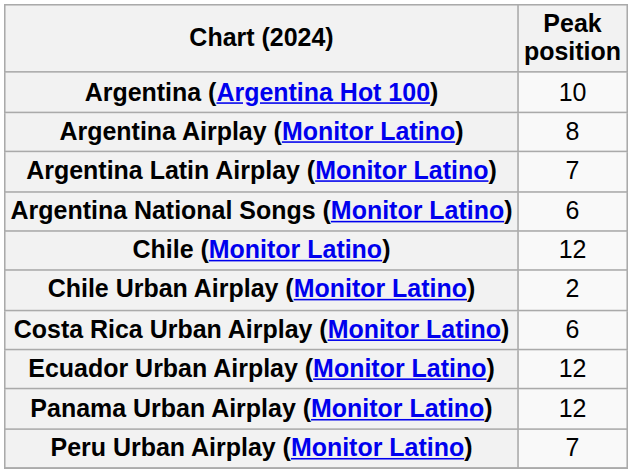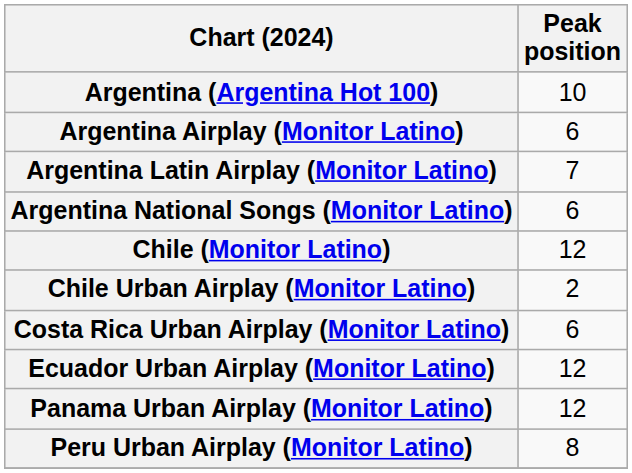 <table class="wikitable sortable plainrowheaders" style="text-align:center">
 <tr>
 <th scope="col">Chart (2024)</th>
 <th scope="col">Peak<br>position</th>
 </tr>
 <tr>
 <th scope="row">Argentina (<a href='#'>Argentina Hot 100</a>)</th>
 <td>10</td>
 </tr>
 <tr>
 <th scope="row">Argentina Airplay (<a href='#'>Monitor Latino</a>)</th>
-<td>8</td>
+<td>6</td>
 </tr>
 <tr>
 <th scope="row">Argentina Latin Airplay (<a href='#'>Monitor Latino</a>)</th>
 <td>7</td>
 </tr>
 <tr>
 <th scope="row">Argentina National Songs (<a href='#'>Monitor Latino</a>)</th>
 <td>6</td>
 </tr>
 <tr>
 <th scope="row">Chile (<a href='#'>Monitor Latino</a>)</th>
 <td>12</td>
 </tr>
 <tr>
 <th scope="row">Chile Urban Airplay (<a href='#'>Monitor Latino</a>)</th>
 <td>2</td>
 </tr>
 <tr>
 <th scope="row">Costa Rica Urban Airplay (<a href='#'>Monitor Latino</a>)</th>
 <td>6</td>
 </tr>
 <tr>
 <th scope="row">Ecuador Urban Airplay (<a href='#'>Monitor Latino</a>)</th>
 <td>12</td>
 </tr>
 <tr>
 <th scope="row">Panama Urban Airplay (<a href='#'>Monitor Latino</a>)</th>
 <td>12</td>
 </tr>
 <tr>
 <th scope="row">Peru Urban Airplay (<a href='#'>Monitor Latino</a>)</th>
-<td>7</td>
+<td>8</td>
 </tr>
 <tr>
 </tr>
 </table>
